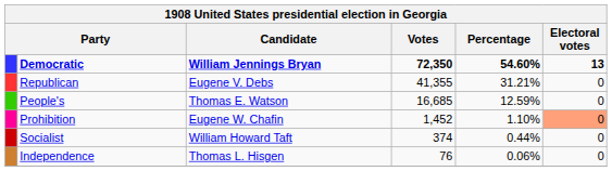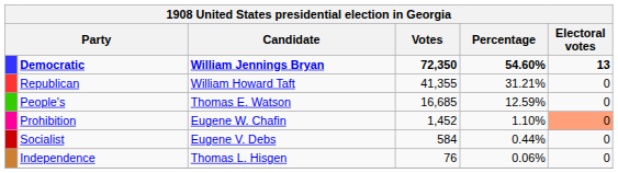 <table class="wikitable" style="font-size: 95%;">
 <tr>
 <th colspan="6">1908  United States presidential election in Georgia</th>
 </tr>
 <tr>
 <th colspan="2" style="width: 15em">Party</th>
 <th style="width: 17em">Candidate</th>
 <th style="width: 5em">Votes</th>
 <th style="width: 7em">Percentage</th>
 <th style="width: 5em">Electoral votes</th>
 </tr>
 <tr>
 <th style="background-color:#3333FF; width: 3px"></th>
 <td style="width: 130px"><strong><a href='#'>Democratic</a></strong></td>
 <td><strong><a href='#'>William Jennings Bryan</a></strong></td>
 <td align="right"><strong>72,350</strong></td>
 <td align="right"><strong>54.60%</strong></td>
 <td align="right"><strong>13</strong></td>
 </tr>
 <tr>
 <th style="background-color:#FF3333; width: 3px"></th>
 <td style="width: 130px"><a href='#'>Republican</a></td>
-<td><a href='#'>Eugene V. Debs</a></td>
+<td><a href='#'>William Howard Taft</a></td>
 <td align="right">41,355</td>
 <td align="right">31.21%</td>
 <td align="right">0</td>
 </tr>
 <tr>
 <th style="background-color:#3c0; width: 3px"></th>
 <td style="width: 130px"><a href='#'>People's</a></td>
 <td><a href='#'>Thomas E. Watson</a></td>
 <td align="right">16,685</td>
 <td align="right">12.59%</td>
 <td align="right">0</td>
 </tr>
 <tr>
 <th style="background-color:#f09; width: 3px"></th>
 <td style="width: 130px"><a href='#'>Prohibition</a></td>
 <td><a href='#'>Eugene W. Chafin</a></td>
 <td align="right">1,452</td>
 <td align="right">1.10%</td>
 <td align="right" style="background: lightsalmon;">0</td>
 </tr>
 <tr>
 <th style="background-color:#c00; width: 3px"></th>
 <td style="width: 130px"><a href='#'>Socialist</a></td>
-<td><a href='#'>William Howard Taft</a></td>
-<td align="right">374</td>
+<td><a href='#'>Eugene V. Debs</a></td>
+<td align="right">584</td>
 <td align="right">0.44%</td>
 <td align="right">0</td>
 </tr>
 <tr>
 <th style="background-color:#CD7F32; width: 3px"></th>
 <td style="width: 130px"><a href='#'>Independence</a></td>
 <td><a href='#'>Thomas L. Hisgen</a></td>
 <td align="right">76</td>
 <td align="right">0.06%</td>
 <td align="right">0</td>
 </tr>
 <tr>
 </tr>
 </table>
